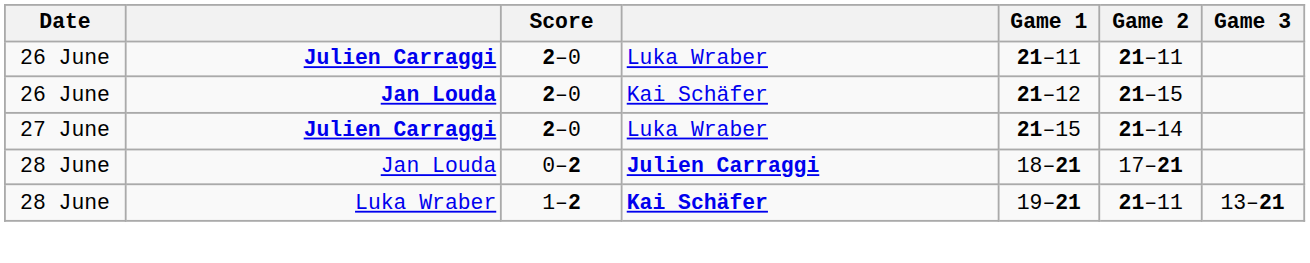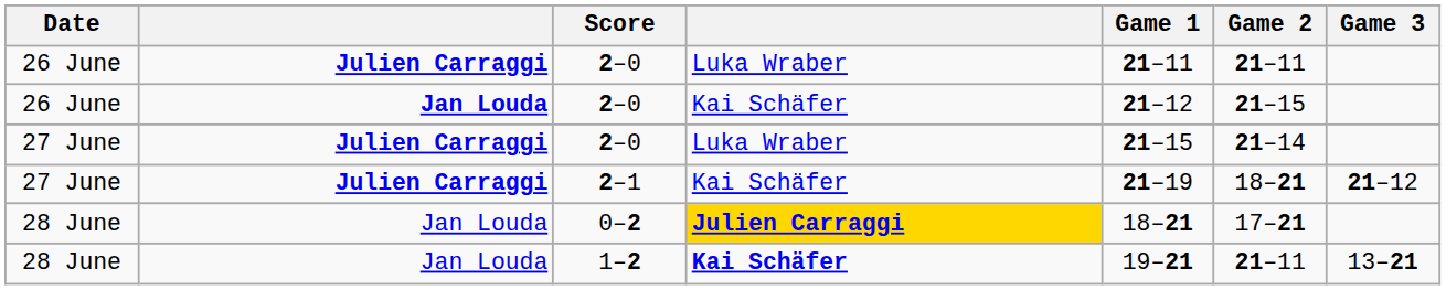 <table class="wikitable" style="text-align: center; font-size:90% ">
 <tr>
 <th width="60">Date</th>
 <th align="right" width="200"></th>
 <th width="60">Score</th>
 <th align="left" width="200"></th>
 <th width="50">Game 1</th>
 <th width="50">Game 2</th>
 <th width="50">Game 3</th>
 </tr>
 <tr>
 <td>26 June</td>
 <td align="right"><strong><a href='#'>Julien Carraggi</a> </strong></td>
 <td align="center"><strong>2</strong>–0</td>
 <td align="left"> <a href='#'>Luka Wraber</a></td>
 <td><strong>21</strong>–11</td>
 <td><strong>21</strong>–11</td>
 <td></td>
 </tr>
 <tr>
 <td>26 June</td>
 <td align="right"><strong><a href='#'>Jan Louda</a> </strong></td>
 <td align="center"><strong>2</strong>–0</td>
 <td align="left"> <a href='#'>Kai Schäfer</a></td>
 <td><strong>21</strong>–12</td>
 <td><strong>21</strong>–15</td>
 <td></td>
 </tr>
 <tr>
 <td>27 June</td>
 <td align="right"><strong><a href='#'>Julien Carraggi</a> </strong></td>
 <td align="center"><strong>2</strong>–0</td>
 <td align="left"> <a href='#'>Luka Wraber</a></td>
 <td><strong>21</strong>–15</td>
 <td><strong>21</strong>–14</td>
 <td></td>
 </tr>
 <tr>
+<td>27 June</td>
+<td align="right"><strong><a href='#'>Julien Carraggi</a> </strong></td>
+<td align="center"><strong>2</strong>–1</td>
+<td align="left"> <a href='#'>Kai Schäfer</a></td>
+<td><strong>21</strong>–19</td>
+<td>18–<strong>21</strong></td>
+<td><strong>21</strong>–12</td>
+</tr>
+<tr>
 <td>28 June</td>
 <td align="right"><a href='#'>Jan Louda</a> </td>
 <td align="center">0–<strong>2</strong></td>
-<td align="left"><strong> <a href='#'>Julien Carraggi</a></strong></td>
+<td align="left" style="background: gold;"><strong> <a href='#'>Julien Carraggi</a></strong></td>
 <td>18–<strong>21</strong></td>
 <td>17–<strong>21</strong></td>
 <td></td>
 </tr>
 <tr>
 <td>28 June</td>
-<td align="right"><a href='#'>Luka Wraber</a> </td>
+<td align="right"><a href='#'>Jan Louda</a> </td>
 <td align="center">1–<strong>2</strong></td>
 <td align="left"><strong> <a href='#'>Kai Schäfer</a></strong></td>
 <td>19–<strong>21</strong></td>
 <td><strong>21</strong>–11</td>
 <td>13–<strong>21</strong></td>
 </tr>
 </table>
